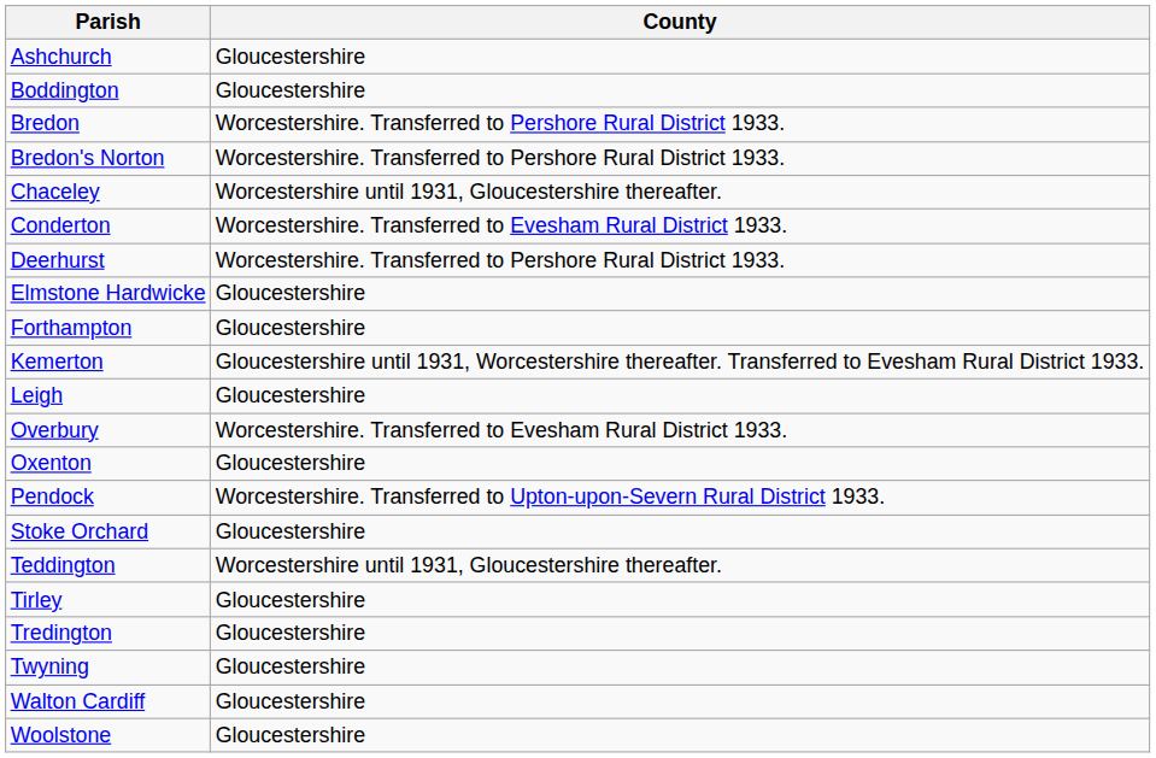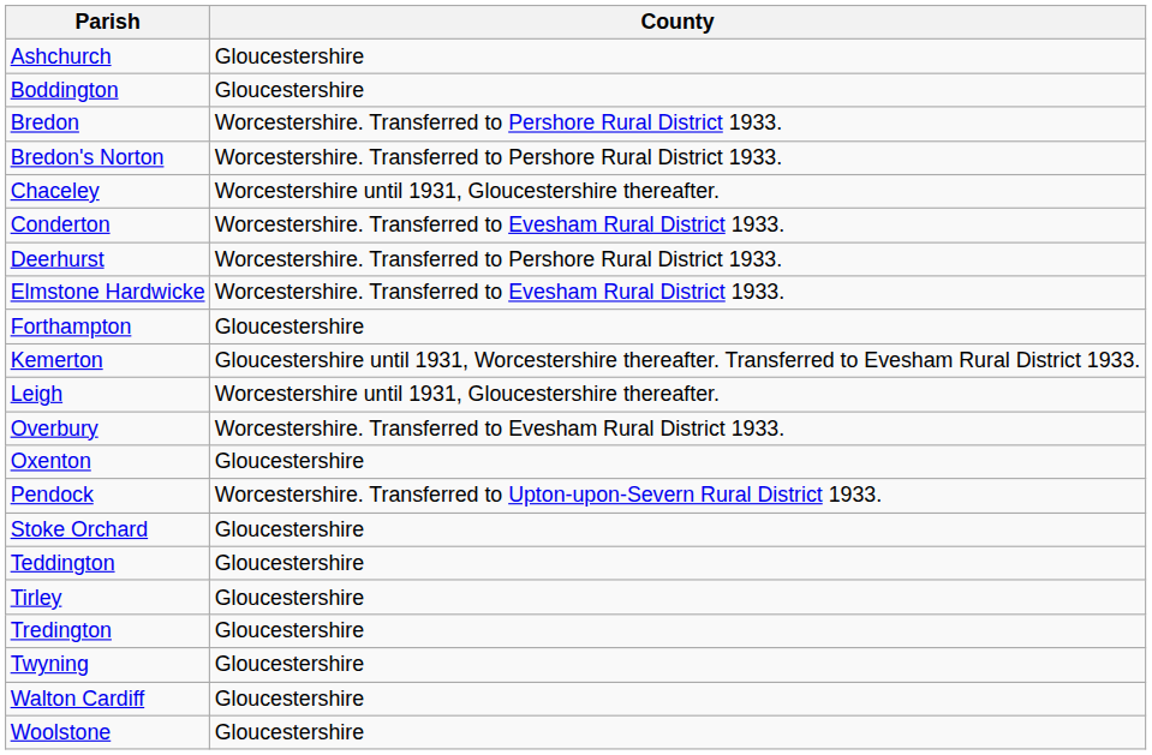 <table class="wikitable">
 <tr>
 <th>Parish</th>
 <th>County</th>
 </tr>
 <tr>
 <td><a href='#'>Ashchurch</a></td>
 <td>Gloucestershire</td>
 </tr>
 <tr>
 <td><a href='#'>Boddington</a></td>
 <td>Gloucestershire</td>
 </tr>
 <tr>
 <td><a href='#'>Bredon</a></td>
 <td>Worcestershire. Transferred to <a href='#'>Pershore Rural District</a> 1933.</td>
 </tr>
 <tr>
 <td><a href='#'>Bredon's Norton</a></td>
 <td>Worcestershire. Transferred to Pershore Rural District 1933.</td>
 </tr>
 <tr>
 <td><a href='#'>Chaceley</a></td>
 <td>Worcestershire until 1931, Gloucestershire thereafter.</td>
 </tr>
 <tr>
 <td><a href='#'>Conderton</a></td>
 <td>Worcestershire. Transferred to <a href='#'>Evesham Rural District</a> 1933.</td>
 </tr>
 <tr>
 <td><a href='#'>Deerhurst</a></td>
 <td>Worcestershire. Transferred to Pershore Rural District 1933.</td>
 </tr>
 <tr>
 <td><a href='#'>Elmstone Hardwicke</a></td>
-<td>Gloucestershire</td>
+<td>Worcestershire. Transferred to <a href='#'>Evesham Rural District</a> 1933.</td>
 </tr>
 <tr>
 <td><a href='#'>Forthampton</a></td>
 <td>Gloucestershire</td>
 </tr>
 <tr>
 <td><a href='#'>Kemerton</a></td>
 <td>Gloucestershire until 1931, Worcestershire thereafter. Transferred to Evesham Rural District 1933.</td>
 </tr>
 <tr>
 <td><a href='#'>Leigh</a></td>
-<td>Gloucestershire</td>
+<td>Worcestershire until 1931, Gloucestershire thereafter.</td>
 </tr>
 <tr>
 <td><a href='#'>Overbury</a></td>
 <td>Worcestershire. Transferred to Evesham Rural District 1933.</td>
 </tr>
 <tr>
 <td><a href='#'>Oxenton</a></td>
 <td>Gloucestershire</td>
 </tr>
 <tr>
 <td><a href='#'>Pendock</a></td>
 <td>Worcestershire. Transferred to <a href='#'>Upton-upon-Severn Rural District</a> 1933.</td>
 </tr>
 <tr>
 <td><a href='#'>Stoke Orchard</a></td>
 <td>Gloucestershire</td>
 </tr>
 <tr>
 <td><a href='#'>Teddington</a></td>
-<td>Worcestershire until 1931, Gloucestershire thereafter.</td>
+<td>Gloucestershire</td>
 </tr>
 <tr>
 <td><a href='#'>Tirley</a></td>
 <td>Gloucestershire</td>
 </tr>
 <tr>
 <td><a href='#'>Tredington</a></td>
 <td>Gloucestershire</td>
 </tr>
 <tr>
 <td><a href='#'>Twyning</a></td>
 <td>Gloucestershire</td>
 </tr>
 <tr>
 <td><a href='#'>Walton Cardiff</a></td>
 <td>Gloucestershire</td>
 </tr>
 <tr>
 <td><a href='#'>Woolstone</a></td>
 <td>Gloucestershire</td>
 </tr>
 </table>
